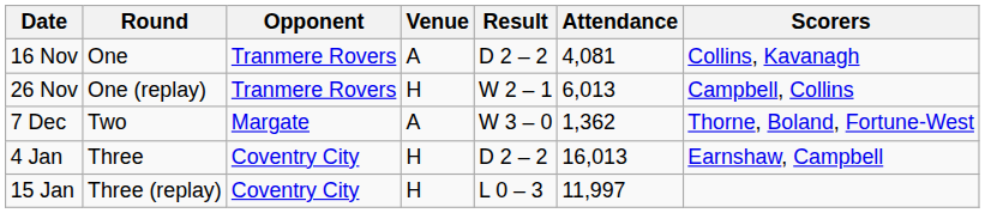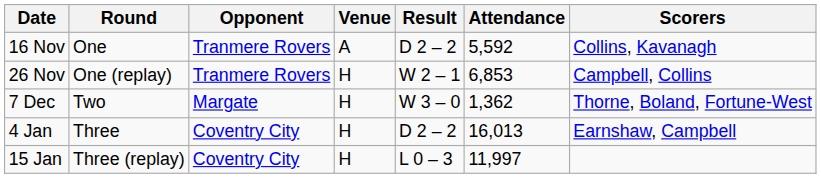 <table class="wikitable">
 <tr>
 <th>Date</th>
 <th>Round</th>
 <th>Opponent</th>
 <th>Venue</th>
 <th>Result</th>
 <th>Attendance</th>
 <th>Scorers</th>
 </tr>
 <tr>
 <td>16 Nov</td>
 <td>One</td>
 <td><a href='#'>Tranmere Rovers</a></td>
 <td>A</td>
 <td>D 2 – 2</td>
-<td>4,081</td>
+<td>5,592</td>
 <td><a href='#'>Collins</a>, <a href='#'>Kavanagh</a></td>
 </tr>
 <tr>
 <td>26 Nov</td>
 <td>One (replay)</td>
 <td><a href='#'>Tranmere Rovers</a></td>
 <td>H</td>
 <td>W 2 – 1</td>
-<td>6,013</td>
+<td>6,853</td>
 <td><a href='#'>Campbell</a>, <a href='#'>Collins</a></td>
 </tr>
 <tr>
 <td>7 Dec</td>
 <td>Two</td>
 <td><a href='#'>Margate</a></td>
-<td>A</td>
+<td>H</td>
 <td>W 3 – 0</td>
 <td>1,362</td>
 <td><a href='#'>Thorne</a>, <a href='#'>Boland</a>, <a href='#'>Fortune-West</a></td>
 </tr>
 <tr>
 <td>4 Jan</td>
 <td>Three</td>
 <td><a href='#'>Coventry City</a></td>
 <td>H</td>
 <td>D 2 – 2</td>
 <td>16,013</td>
 <td><a href='#'>Earnshaw</a>, <a href='#'>Campbell</a></td>
 </tr>
 <tr>
 <td>15 Jan</td>
 <td>Three (replay)</td>
 <td><a href='#'>Coventry City</a></td>
 <td>H</td>
 <td>L 0 – 3</td>
 <td>11,997</td>
 <td></td>
 </tr>
 </table>
